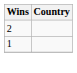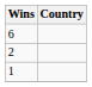 <table class="wikitable">
 <tr>
 <th>Wins</th>
 <th>Country</th>
+</tr>
+<tr>
+<td>6</td>
+<td></td>
 </tr>
 <tr>
 <td>2</td>
 <td><br></td>
 </tr>
 <tr>
 <td>1</td>
 <td></td>
 </tr>
 <tr>
 </tr>
 </table>
